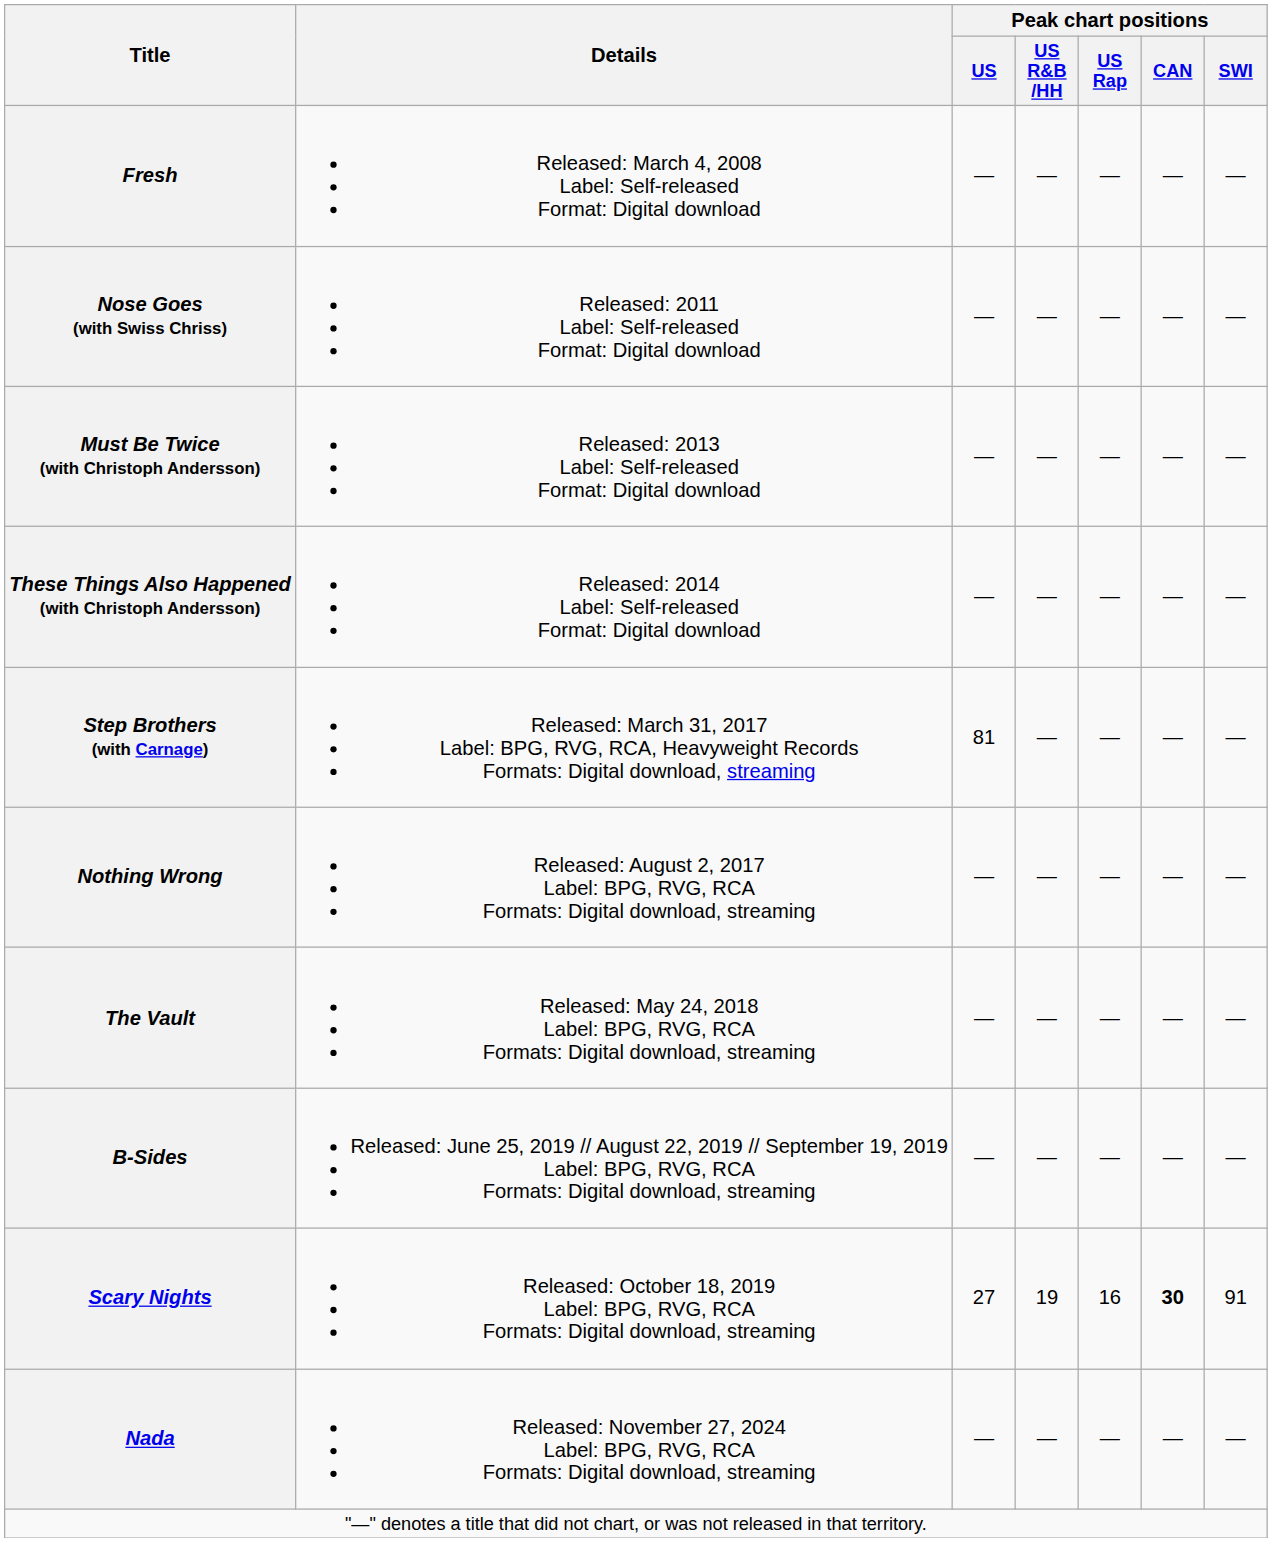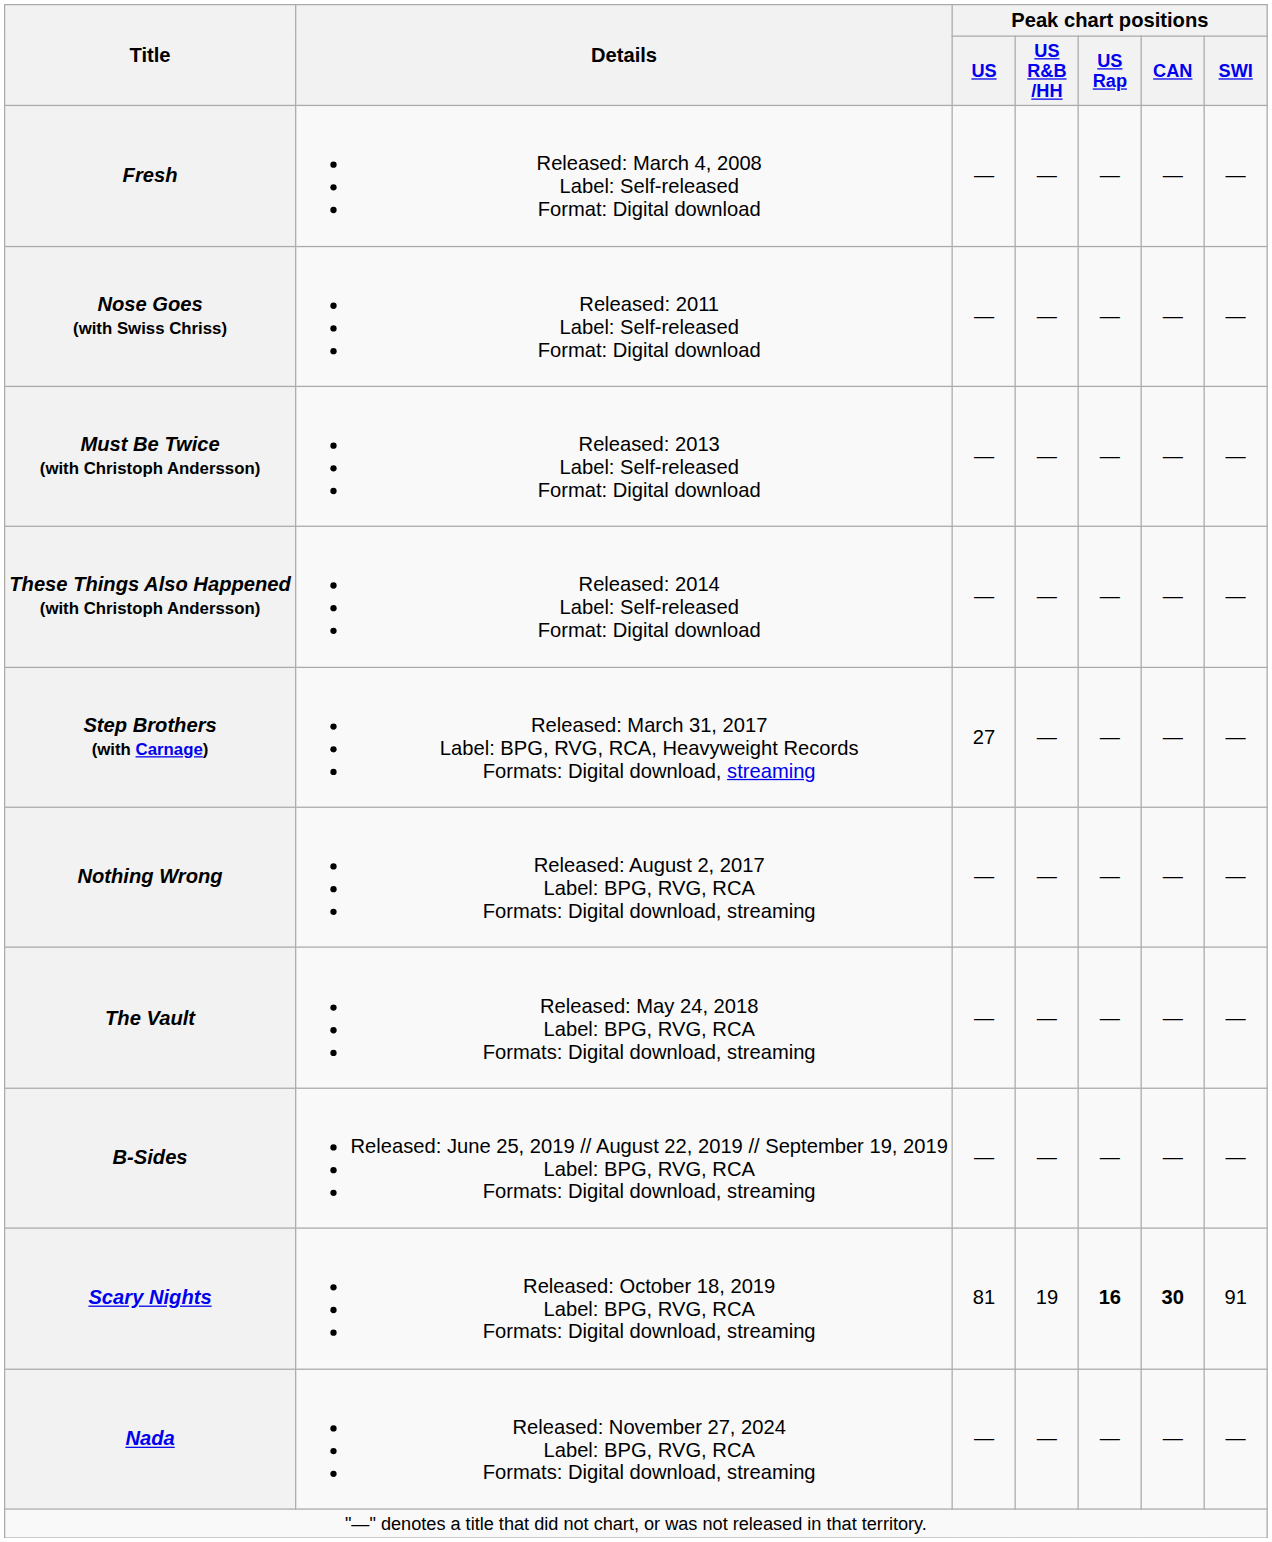 <table class="wikitable plainrowheaders" style="text-align:center;">
 <tr>
 <th scope="col" rowspan="2">Title</th>
 <th scope="col" rowspan="2">Details</th>
 <th scope="col" colspan="5">Peak chart positions</th>
 </tr>
 <tr>
 <th style="width:3em;font-size:90%;"><a href='#'>US</a><br></th>
 <th style="width:3em;font-size:90%;"><a href='#'>US<br>R&B<br>/HH</a><br></th>
 <th style="width:3em;font-size:90%;"><a href='#'>US Rap</a><br></th>
 <th style="width:3em;font-size:90%;"><a href='#'>CAN</a><br></th>
 <th scope="col" style="width:3em;font-size:90%;"><a href='#'>SWI</a><br></th>
 </tr>
 <tr>
 <th scope="row"><em>Fresh</em></th>
 <td><br><ul><li>Released: March 4, 2008</li><li>Label: Self-released</li><li>Format: Digital download</li></ul></td>
 <td>—</td>
 <td>—</td>
 <td>—</td>
 <td>—</td>
 <td>—</td>
 </tr>
 <tr>
 <th scope="row"><em>Nose Goes</em><br><small>(with Swiss Chriss)</small></th>
 <td><br><ul><li>Released: 2011</li><li>Label: Self-released</li><li>Format: Digital download</li></ul></td>
 <td>—</td>
 <td>—</td>
 <td>—</td>
 <td>—</td>
 <td>—</td>
 </tr>
 <tr>
 <th scope="row"><em>Must Be Twice</em><br><small>(with Christoph Andersson)</small></th>
 <td><br><ul><li>Released: 2013</li><li>Label: Self-released</li><li>Format: Digital download</li></ul></td>
 <td>—</td>
 <td>—</td>
 <td>—</td>
 <td>—</td>
 <td>—</td>
 </tr>
 <tr>
 <th scope="row"><em>These Things Also Happened</em><br><small>(with Christoph Andersson)</small></th>
 <td><br><ul><li>Released: 2014</li><li>Label: Self-released</li><li>Format: Digital download</li></ul></td>
 <td>—</td>
 <td>—</td>
 <td>—</td>
 <td>—</td>
 <td>—</td>
 </tr>
 <tr>
 <th scope="row"><em>Step Brothers</em><br><small>(with <a href='#'>Carnage</a>)</small></th>
 <td><br><ul><li>Released: March 31, 2017</li><li>Label: BPG, RVG, RCA, Heavyweight Records</li><li>Formats: Digital download, <a href='#'>streaming</a></li></ul></td>
-<td>81</td>
+<td>27</td>
 <td>—</td>
 <td>—</td>
 <td>—</td>
 <td>—</td>
 </tr>
 <tr>
 <th scope="row"><em>Nothing Wrong</em></th>
 <td><br><ul><li>Released: August 2, 2017</li><li>Label: BPG, RVG, RCA</li><li>Formats: Digital download, streaming</li></ul></td>
 <td>—</td>
 <td>—</td>
 <td>—</td>
 <td>—</td>
 <td>—</td>
 </tr>
 <tr>
 <th scope="row"><em>The Vault</em></th>
 <td><br><ul><li>Released: May 24, 2018</li><li>Label: BPG, RVG, RCA</li><li>Formats: Digital download, streaming</li></ul></td>
 <td>—</td>
 <td>—</td>
 <td>—</td>
 <td>—</td>
 <td>—</td>
 </tr>
 <tr>
 <th scope="row"><em>B-Sides</em></th>
 <td><br><ul><li>Released: June 25, 2019 // August 22, 2019 // September 19, 2019</li><li>Label: BPG, RVG, RCA</li><li>Formats: Digital download, streaming</li></ul></td>
 <td>—</td>
 <td>—</td>
 <td>—</td>
 <td>—</td>
 <td>—</td>
 </tr>
 <tr>
 <th scope="row"><em><a href='#'>Scary Nights</a></em></th>
 <td><br><ul><li>Released: October 18, 2019</li><li>Label: BPG, RVG, RCA</li><li>Formats: Digital download, streaming</li></ul></td>
-<td>27</td>
+<td>81</td>
 <td>19</td>
-<td>16</td>
+<td><strong>16</strong></td>
 <td><strong>30</strong></td>
 <td>91</td>
 </tr>
 <tr>
 <th scope="row"><em><a href='#'>Nada</a></em></th>
 <td><br><ul><li>Released: November 27, 2024</li><li>Label: BPG, RVG, RCA</li><li>Formats: Digital download, streaming</li></ul></td>
 <td>—</td>
 <td>—</td>
 <td>—</td>
 <td>—</td>
 <td>—</td>
 </tr>
 <tr>
 <td colspan="14" style="font-size:90%">"—" denotes a title that did not chart, or was not released in that territory.</td>
 </tr>
 </table>
